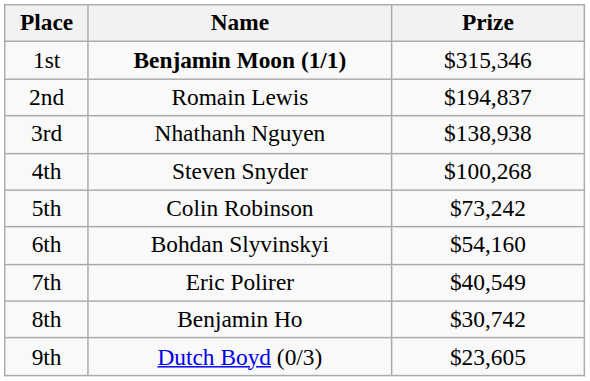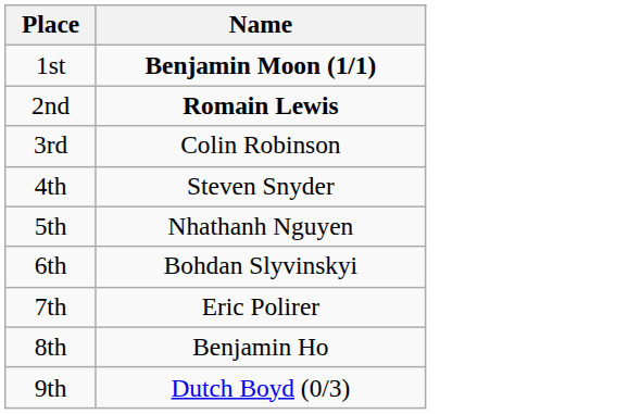 <table class="wikitable">
 <tr>
 <th width="50">Place</th>
 <th width="200">Name</th>
-<th width="125">Prize</th>
 </tr>
 <tr>
 <td align = "center">1st</td>
 <td align = "center"><strong>Benjamin Moon (1/1)</strong></td>
-<td align = "center">$315,346</td>
 </tr>
 <tr>
 <td align = "center">2nd</td>
-<td align = "center">Romain Lewis</td>
-<td align = "center">$194,837</td>
+<td align = "center"><strong>Romain Lewis</strong></td>
 </tr>
 <tr>
 <td align = "center">3rd</td>
-<td align = "center">Nhathanh Nguyen</td>
-<td align = "center">$138,938</td>
+<td align = "center">Colin Robinson</td>
 </tr>
 <tr>
 <td align = "center">4th</td>
 <td align = "center">Steven Snyder</td>
-<td align = "center">$100,268</td>
 </tr>
 <tr>
 <td align = "center">5th</td>
-<td align = "center">Colin Robinson</td>
-<td align = "center">$73,242</td>
+<td align = "center">Nhathanh Nguyen</td>
 </tr>
 <tr>
 <td align = "center">6th</td>
 <td align = "center">Bohdan Slyvinskyi</td>
-<td align = "center">$54,160</td>
 </tr>
 <tr>
 <td align = "center">7th</td>
 <td align = "center">Eric Polirer</td>
-<td align = "center">$40,549</td>
 </tr>
 <tr>
 <td align = "center">8th</td>
 <td align = "center">Benjamin Ho</td>
-<td align = "center">$30,742</td>
 </tr>
 <tr>
 <td align = "center">9th</td>
 <td align = "center"><a href='#'>Dutch Boyd</a> (0/3)</td>
-<td align = "center">$23,605</td>
 </tr>
 </table>
